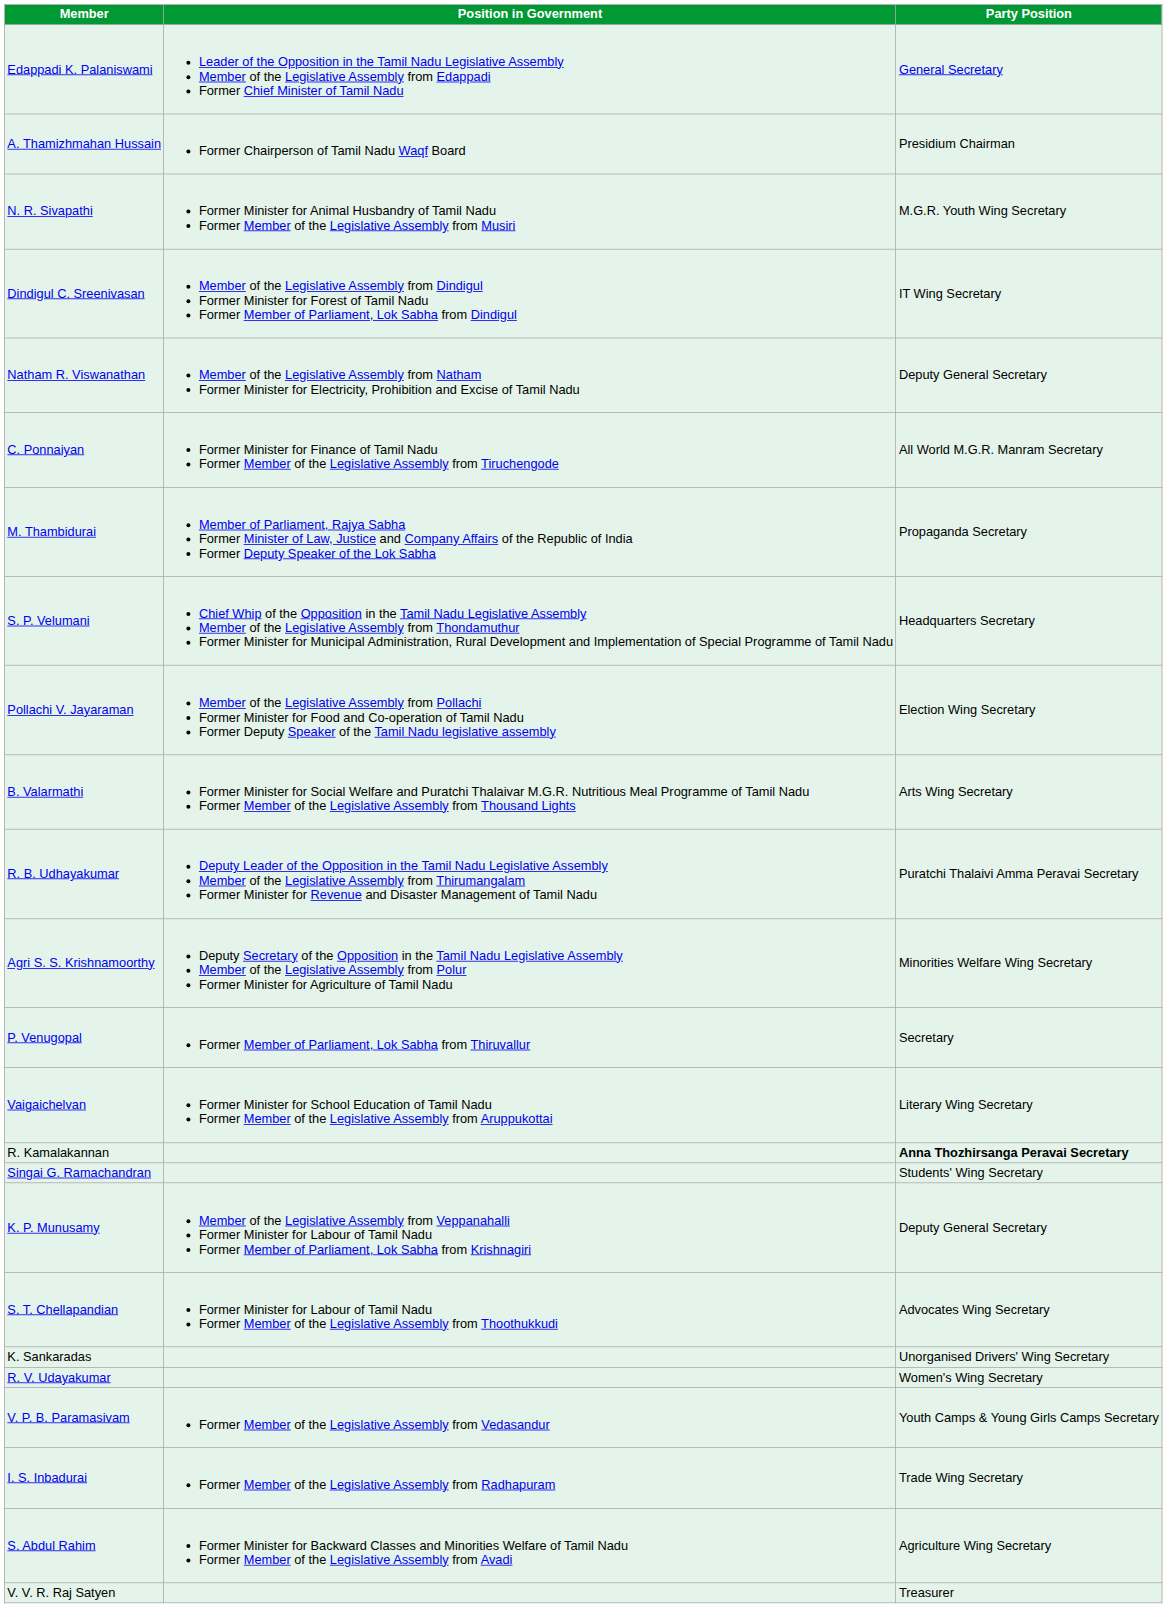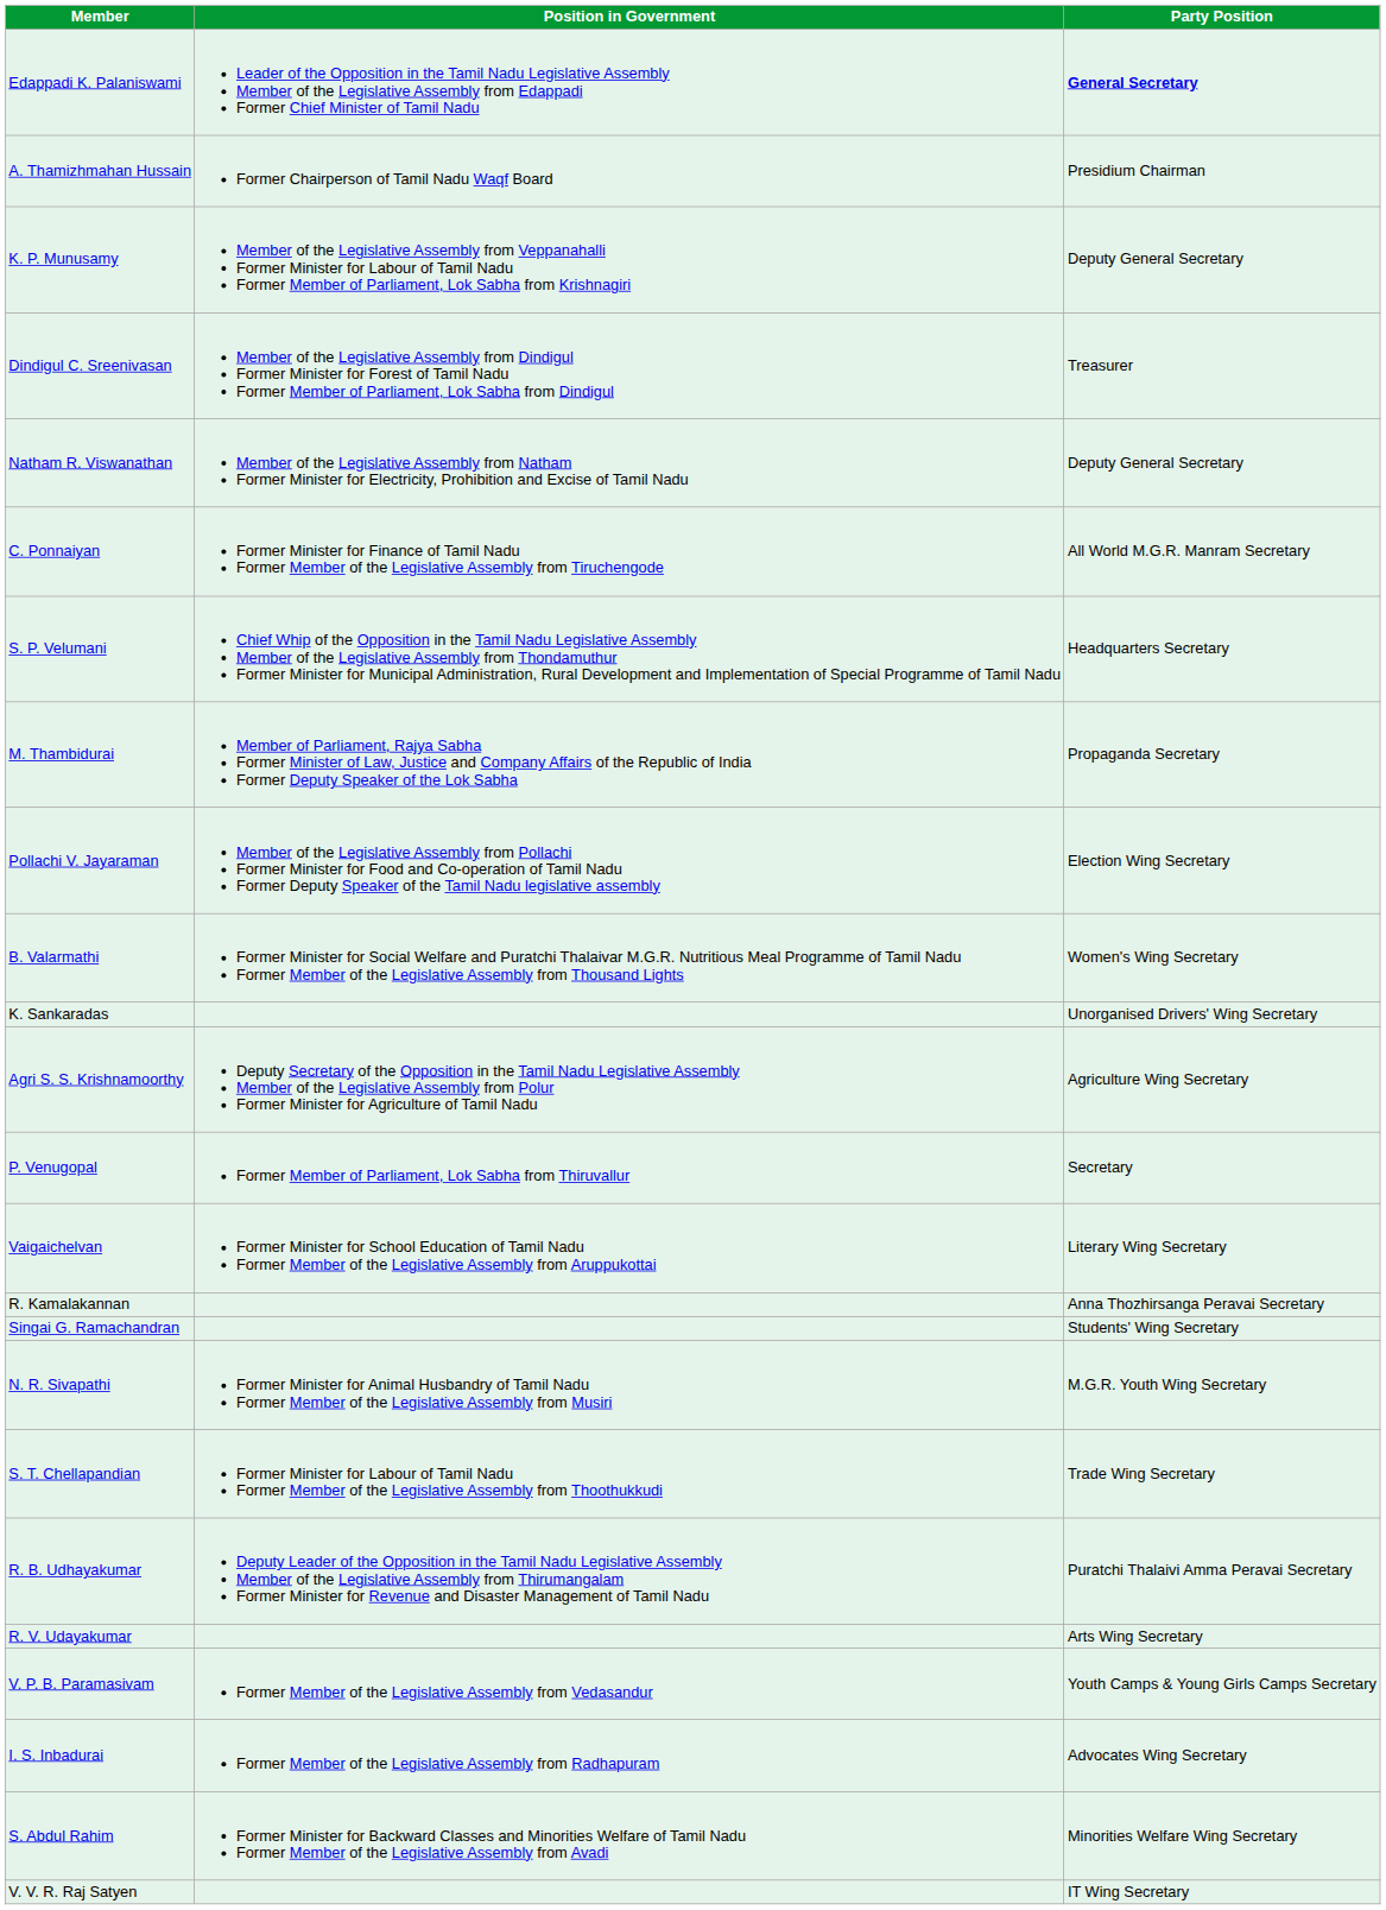 <table class="wikitable" style="text-align:left; background:#E5F4EA">
 <tr>
 <th style="background-color:#009933;color:white">Member</th>
 <th style="background-color:#009933;color:white">Position in Government</th>
 <th style="background-color:#009933;color:white">Party Position</th>
 </tr>
 <tr>
 <td><a href='#'>Edappadi K. Palaniswami</a></td>
 <td><br><ul><li><a href='#'>Leader of the Opposition in the Tamil Nadu Legislative Assembly</a></li><li><a href='#'>Member</a> of the <a href='#'>Legislative Assembly</a> from <a href='#'>Edappadi</a></li><li>Former <a href='#'>Chief Minister of Tamil Nadu</a></li></ul></td>
-<td><a href='#'>General Secretary</a></td>
+<td><strong><a href='#'>General Secretary</a></strong></td>
 </tr>
 <tr>
 <td><a href='#'>A.&nbsp;Thamizhmahan&nbsp;Hussain</a></td>
 <td><br><ul><li>Former Chairperson of Tamil Nadu <a href='#'>Waqf</a> Board</li></ul></td>
 <td>Presidium Chairman</td>
 </tr>
 <tr>
-<td><a href='#'>N. R. Sivapathi</a></td>
-<td><br><ul><li>Former Minister for Animal Husbandry of Tamil Nadu</li><li>Former <a href='#'>Member</a> of the <a href='#'>Legislative Assembly</a> from <a href='#'>Musiri</a></li></ul></td>
-<td>M.G.R. Youth Wing Secretary</td>
+<td><a href='#'>K. P. Munusamy</a></td>
+<td><br><ul><li><a href='#'>Member</a> of the <a href='#'>Legislative Assembly</a> from <a href='#'>Veppanahalli</a></li><li>Former Minister for Labour of Tamil Nadu</li><li>Former <a href='#'>Member of Parliament, Lok Sabha</a> from <a href='#'>Krishnagiri</a></li></ul></td>
+<td>Deputy General Secretary</td>
 </tr>
 <tr>
 <td><a href='#'>Dindigul C. Sreenivasan</a></td>
 <td><br><ul><li><a href='#'>Member</a> of the <a href='#'>Legislative Assembly</a> from <a href='#'>Dindigul</a></li><li>Former Minister for Forest of Tamil Nadu</li><li>Former <a href='#'>Member of Parliament, Lok Sabha</a> from <a href='#'>Dindigul</a></li></ul></td>
-<td>IT Wing Secretary</td>
+<td>Treasurer</td>
 </tr>
 <tr>
 <td><a href='#'>Natham R. Viswanathan</a></td>
 <td><br><ul><li><a href='#'>Member</a> of the <a href='#'>Legislative Assembly</a> from <a href='#'>Natham</a></li><li>Former Minister for Electricity, Prohibition and Excise of Tamil Nadu</li></ul></td>
 <td>Deputy General Secretary</td>
 </tr>
 <tr>
 <td><a href='#'>C. Ponnaiyan</a></td>
 <td><br><ul><li>Former Minister for Finance of Tamil Nadu</li><li>Former <a href='#'>Member</a> of the <a href='#'>Legislative Assembly</a> from <a href='#'>Tiruchengode</a></li></ul></td>
 <td>All World M.G.R. Manram Secretary</td>
 </tr>
 <tr>
+<td><a href='#'>S. P. Velumani</a></td>
+<td><br><ul><li><a href='#'>Chief Whip</a> of the <a href='#'>Opposition</a> in the <a href='#'>Tamil Nadu Legislative Assembly</a></li><li><a href='#'>Member</a> of the <a href='#'>Legislative Assembly</a> from <a href='#'>Thondamuthur</a></li><li>Former Minister for Municipal Administration, Rural Development and Implementation of Special Programme of Tamil Nadu</li></ul></td>
+<td>Headquarters Secretary</td>
+</tr>
+<tr>
 <td><a href='#'>M. Thambidurai</a></td>
 <td><br><ul><li><a href='#'>Member of Parliament, Rajya Sabha</a></li><li>Former <a href='#'>Minister of Law, Justice</a> and <a href='#'>Company Affairs</a> of the Republic of India</li><li>Former <a href='#'>Deputy Speaker of the Lok Sabha</a></li></ul></td>
 <td>Propaganda Secretary</td>
-</tr>
-<tr>
-<td><a href='#'>S. P. Velumani</a></td>
-<td><br><ul><li><a href='#'>Chief Whip</a> of the <a href='#'>Opposition</a> in the <a href='#'>Tamil Nadu Legislative Assembly</a></li><li><a href='#'>Member</a> of the <a href='#'>Legislative Assembly</a> from <a href='#'>Thondamuthur</a></li><li>Former Minister for Municipal Administration, Rural Development and Implementation of Special Programme of Tamil Nadu</li></ul></td>
-<td>Headquarters Secretary</td>
 </tr>
 <tr>
 <td><a href='#'>Pollachi V. Jayaraman</a></td>
 <td><br><ul><li><a href='#'>Member</a> of the <a href='#'>Legislative Assembly</a> from <a href='#'>Pollachi</a></li><li>Former Minister for Food and Co-operation of Tamil Nadu</li><li>Former Deputy <a href='#'>Speaker</a> of the <a href='#'>Tamil Nadu legislative assembly</a></li></ul></td>
 <td>Election Wing Secretary</td>
 </tr>
 <tr>
 <td><a href='#'>B. Valarmathi</a></td>
 <td><br><ul><li>Former Minister for Social Welfare and Puratchi Thalaivar M.G.R. Nutritious Meal Programme of Tamil Nadu</li><li>Former <a href='#'>Member</a> of the <a href='#'>Legislative Assembly</a> from <a href='#'>Thousand Lights</a></li></ul></td>
-<td>Arts Wing Secretary</td>
+<td>Women's Wing Secretary</td>
 </tr>
 <tr>
-<td><a href='#'>R. B. Udhayakumar</a></td>
-<td><br><ul><li><a href='#'>Deputy Leader of the Opposition in the Tamil Nadu Legislative Assembly</a></li><li><a href='#'>Member</a> of the <a href='#'>Legislative Assembly</a> from <a href='#'>Thirumangalam</a></li><li>Former Minister for <a href='#'>Revenue</a> and Disaster Management of Tamil Nadu</li></ul></td>
-<td>Puratchi Thalaivi Amma Peravai Secretary</td>
+<td>K. Sankaradas</td>
+<td style="text-align:center"></td>
+<td>Unorganised Drivers' Wing Secretary</td>
 </tr>
 <tr>
 <td><a href='#'>Agri S. S. Krishnamoorthy</a></td>
 <td><br><ul><li>Deputy <a href='#'>Secretary</a> of the <a href='#'>Opposition</a> in the <a href='#'>Tamil Nadu Legislative Assembly</a></li><li><a href='#'>Member</a> of the <a href='#'>Legislative Assembly</a> from <a href='#'>Polur</a></li><li>Former Minister for Agriculture of Tamil Nadu</li></ul></td>
-<td>Minorities Welfare Wing Secretary</td>
+<td>Agriculture Wing Secretary</td>
 </tr>
 <tr>
 <td><a href='#'>P. Venugopal</a></td>
 <td><br><ul><li>Former <a href='#'>Member of Parliament, Lok Sabha</a> from <a href='#'>Thiruvallur</a></li></ul></td>
 <td> Secretary</td>
 </tr>
 <tr>
 <td><a href='#'>Vaigaichelvan</a></td>
 <td><br><ul><li>Former Minister for School Education of Tamil Nadu</li><li>Former <a href='#'>Member</a> of the <a href='#'>Legislative Assembly</a> from <a href='#'>Aruppukottai</a></li></ul></td>
 <td>Literary Wing Secretary</td>
 </tr>
 <tr>
 <td>R. Kamalakannan</td>
 <td style="text-align:center"></td>
-<td><strong>Anna Thozhirsanga Peravai Secretary</strong></td>
+<td>Anna Thozhirsanga Peravai Secretary</td>
 </tr>
 <tr>
 <td><a href='#'>Singai G. Ramachandran</a></td>
 <td style="text-align:center"></td>
 <td>Students' Wing Secretary</td>
 </tr>
 <tr>
-<td><a href='#'>K. P. Munusamy</a></td>
-<td><br><ul><li><a href='#'>Member</a> of the <a href='#'>Legislative Assembly</a> from <a href='#'>Veppanahalli</a></li><li>Former Minister for Labour of Tamil Nadu</li><li>Former <a href='#'>Member of Parliament, Lok Sabha</a> from <a href='#'>Krishnagiri</a></li></ul></td>
-<td>Deputy General Secretary</td>
+<td><a href='#'>N. R. Sivapathi</a></td>
+<td><br><ul><li>Former Minister for Animal Husbandry of Tamil Nadu</li><li>Former <a href='#'>Member</a> of the <a href='#'>Legislative Assembly</a> from <a href='#'>Musiri</a></li></ul></td>
+<td>M.G.R. Youth Wing Secretary</td>
 </tr>
 <tr>
 <td><a href='#'>S. T. Chellapandian</a></td>
 <td><br><ul><li>Former Minister for Labour of Tamil Nadu</li><li>Former <a href='#'>Member</a> of the <a href='#'>Legislative Assembly</a> from <a href='#'>Thoothukkudi</a></li></ul></td>
-<td>Advocates Wing Secretary</td>
+<td>Trade Wing Secretary</td>
 </tr>
 <tr>
-<td>K. Sankaradas</td>
-<td style="text-align:center"></td>
-<td>Unorganised Drivers' Wing Secretary</td>
+<td><a href='#'>R. B. Udhayakumar</a></td>
+<td><br><ul><li><a href='#'>Deputy Leader of the Opposition in the Tamil Nadu Legislative Assembly</a></li><li><a href='#'>Member</a> of the <a href='#'>Legislative Assembly</a> from <a href='#'>Thirumangalam</a></li><li>Former Minister for <a href='#'>Revenue</a> and Disaster Management of Tamil Nadu</li></ul></td>
+<td>Puratchi Thalaivi Amma Peravai Secretary</td>
 </tr>
 <tr>
 <td><a href='#'>R. V. Udayakumar</a></td>
 <td style="text-align:center"></td>
-<td>Women's Wing Secretary</td>
+<td>Arts Wing Secretary</td>
 </tr>
 <tr>
 <td><a href='#'>V. P. B. Paramasivam</a></td>
 <td><br><ul><li>Former <a href='#'>Member</a> of the <a href='#'>Legislative Assembly</a> from <a href='#'>Vedasandur</a></li></ul></td>
 <td>Youth Camps & Young Girls Camps Secretary</td>
 </tr>
 <tr>
 <td><a href='#'>I. S. Inbadurai</a></td>
 <td><br><ul><li>Former <a href='#'>Member</a> of the <a href='#'>Legislative Assembly</a> from <a href='#'>Radhapuram</a></li></ul></td>
-<td>Trade Wing Secretary</td>
+<td>Advocates Wing Secretary</td>
 </tr>
 <tr>
 <td><a href='#'>S. Abdul Rahim</a></td>
 <td><br><ul><li>Former Minister for Backward Classes and Minorities Welfare of Tamil Nadu</li><li>Former <a href='#'>Member</a> of the <a href='#'>Legislative Assembly</a> from <a href='#'>Avadi</a></li></ul></td>
-<td>Agriculture Wing Secretary</td>
+<td>Minorities Welfare Wing Secretary</td>
 </tr>
 <tr>
 <td>V. V. R. Raj Satyen</td>
 <td style="text-align:center"></td>
-<td>Treasurer</td>
+<td>IT Wing Secretary</td>
 </tr>
 </table>
